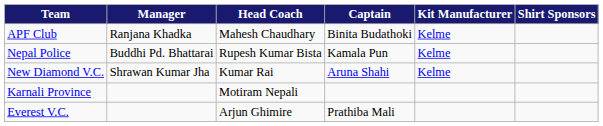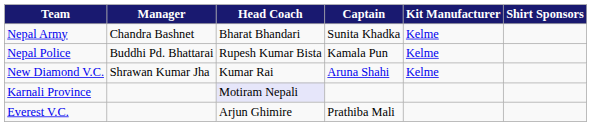 <table class="wikitable sortable">
 <tr>
 <th style="background:#191970;color:#fff">Team</th>
 <th style="background:#191970;color:#fff">Manager</th>
 <th style="background:#191970;color:#fff">Head Coach</th>
 <th style="background:#191970;color:#fff">Captain</th>
 <th style="background:#191970;color:#fff">Kit Manufacturer</th>
 <th style="background:#191970;color:#fff">Shirt Sponsors</th>
 </tr>
 <tr>
-<td><a href='#'>APF Club</a></td>
-<td>Ranjana Khadka</td>
-<td> Mahesh Chaudhary</td>
-<td> Binita Budathoki</td>
+<td><a href='#'>Nepal Army</a></td>
+<td>Chandra Bashnet</td>
+<td> Bharat Bhandari</td>
+<td> Sunita Khadka</td>
 <td><a href='#'>Kelme</a></td>
 <td></td>
 </tr>
 <tr>
 <td><a href='#'>Nepal Police</a></td>
 <td>Buddhi Pd. Bhattarai</td>
 <td> Rupesh Kumar Bista</td>
 <td> Kamala Pun</td>
 <td><a href='#'>Kelme</a></td>
 <td></td>
 </tr>
 <tr>
 <td><a href='#'>New Diamond V.C.</a></td>
 <td>Shrawan Kumar Jha</td>
 <td> Kumar Rai</td>
 <td> <a href='#'>Aruna Shahi</a></td>
 <td><a href='#'>Kelme</a></td>
 <td></td>
 </tr>
 <tr>
 <td><a href='#'>Karnali Province</a></td>
 <td></td>
-<td> Motiram Nepali</td>
+<td style="background: lavender;"> Motiram Nepali</td>
 <td></td>
 <td></td>
 <td></td>
 </tr>
 <tr>
 <td><a href='#'>Everest V.C.</a></td>
 <td></td>
 <td> Arjun Ghimire</td>
 <td>  Prathiba Mali</td>
 <td></td>
 <td></td>
 </tr>
 </table>
